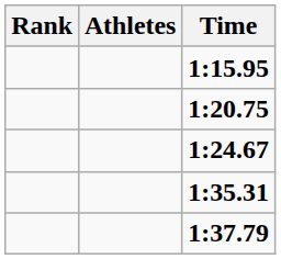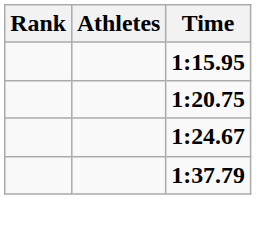 <table class=wikitable style="text-align:center;">
 <tr>
 <th>Rank</th>
 <th>Athletes</th>
 <th>Time</th>
 </tr>
 <tr>
 <td></td>
 <td align=left></td>
 <td><strong>1:15.95</strong></td>
 </tr>
 <tr>
 <td></td>
 <td align=left></td>
 <td><strong>1:20.75</strong></td>
 </tr>
 <tr>
 <td></td>
 <td align=left></td>
 <td><strong>1:24.67</strong></td>
 </tr>
 <tr>
 <td></td>
 <td align=left></td>
-<td><strong>1:35.31</strong></td>
-</tr>
-<tr>
-<td></td>
-<td align=left></td>
 <td><strong>1:37.79</strong></td>
 </tr>
 </table>
